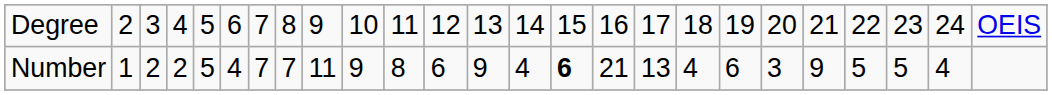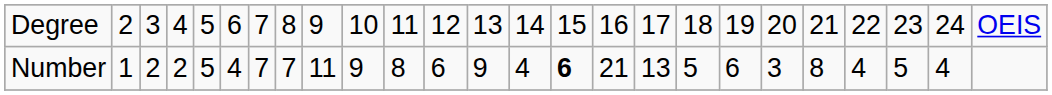 <table class="wikitable">
 <tr>
 <td>Degree</td>
 <td>2</td>
 <td>3</td>
 <td>4</td>
 <td>5</td>
 <td>6</td>
 <td>7</td>
 <td>8</td>
 <td>9</td>
 <td>10</td>
 <td>11</td>
 <td>12</td>
 <td>13</td>
 <td>14</td>
 <td>15</td>
 <td>16</td>
 <td>17</td>
 <td>18</td>
 <td>19</td>
 <td>20</td>
 <td>21</td>
 <td>22</td>
 <td>23</td>
 <td>24</td>
 <td><a href='#'>OEIS</a></td>
 </tr>
 <tr>
 <td>Number</td>
 <td>1</td>
 <td>2</td>
 <td>2</td>
 <td>5</td>
 <td>4</td>
 <td>7</td>
 <td>7</td>
 <td>11</td>
 <td>9</td>
 <td>8</td>
 <td>6</td>
 <td>9</td>
 <td>4</td>
 <td><strong>6</strong></td>
 <td>21</td>
 <td>13</td>
-<td>4</td>
+<td>5</td>
 <td>6</td>
 <td>3</td>
-<td>9</td>
-<td>5</td>
+<td>8</td>
+<td>4</td>
 <td>5</td>
 <td>4</td>
 <td></td>
 </tr>
 </table>
